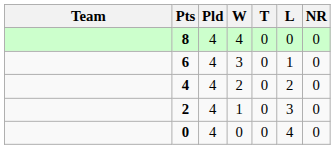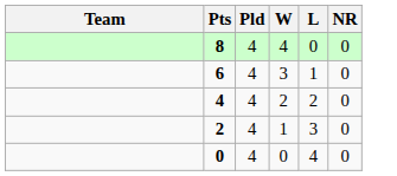 <table class="wikitable" style="text-align:center;">
 <tr>
 <th width=175>Team</th>
 <th width=20 abbr="Points">Pts</th>
 <th width=20 abbr="Played">Pld</th>
 <th width=20 abbr="Won">W</th>
-<th width=20 abbr="Tied">T</th>
 <th width=20 abbr="Lost">L</th>
 <th width=20 abbr="No result">NR</th>
 </tr>
 <tr style="background:#ccffcc;">
 <td style="text-align:left;"></td>
 <td><strong>8</strong></td>
 <td>4</td>
 <td>4</td>
 <td>0</td>
 <td>0</td>
-<td>0</td>
 </tr>
 <tr style="background:#f9f9f9;">
 <td style="text-align:left;"></td>
 <td><strong>6</strong></td>
 <td>4</td>
 <td>3</td>
-<td>0</td>
 <td>1</td>
 <td>0</td>
 </tr>
 <tr style="background:#f9f9f9;">
 <td style="text-align:left;"></td>
 <td><strong>4</strong></td>
 <td>4</td>
 <td>2</td>
-<td>0</td>
 <td>2</td>
 <td>0</td>
 </tr>
 <tr style="background:#f9f9f9;">
 <td style="text-align:left;"></td>
 <td><strong>2</strong></td>
 <td>4</td>
 <td>1</td>
-<td>0</td>
 <td>3</td>
 <td>0</td>
 </tr>
 <tr style="background:#f9f9f9;">
 <td style="text-align:left;"></td>
 <td><strong>0</strong></td>
 <td>4</td>
 <td>0</td>
-<td>0</td>
 <td>4</td>
 <td>0</td>
 </tr>
 </table>
